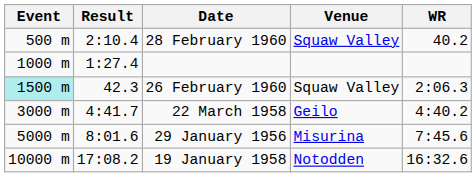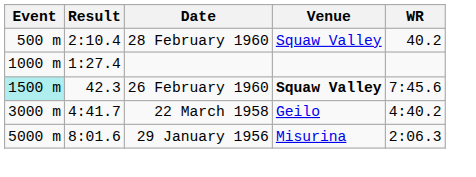 <table class="wikitable">
 <tr>
 <th>Event</th>
 <th>Result</th>
 <th>Date</th>
 <th>Venue</th>
 <th>WR</th>
 </tr>
 <tr align="right">
 <td>500 m</td>
 <td>2:10.4</td>
 <td>28 February 1960</td>
 <td align="left"><a href='#'>Squaw Valley</a></td>
 <td>40.2</td>
 </tr>
 <tr align="right">
 <td>1000 m</td>
 <td>1:27.4</td>
 <td></td>
 <td></td>
 <td></td>
 </tr>
 <tr align="right">
 <td style="background: paleturquoise;">1500 m</td>
 <td>42.3</td>
 <td>26 February 1960</td>
-<td align="left">Squaw Valley</td>
-<td>2:06.3</td>
+<td align="left"><strong>Squaw Valley</strong></td>
+<td>7:45.6</td>
 </tr>
 <tr align="right">
 <td>3000 m</td>
 <td>4:41.7</td>
 <td>22 March 1958</td>
 <td align="left"><a href='#'>Geilo</a></td>
 <td>4:40.2</td>
 </tr>
 <tr align="right">
 <td>5000 m</td>
 <td>8:01.6</td>
 <td>29 January 1956</td>
 <td align="left"><a href='#'>Misurina</a></td>
-<td>7:45.6</td>
-</tr>
-<tr align="right">
-<td>10000 m</td>
-<td>17:08.2</td>
-<td>19 January 1958</td>
-<td align="left"><a href='#'>Notodden</a></td>
-<td>16:32.6</td>
+<td>2:06.3</td>
 </tr>
 </table>
